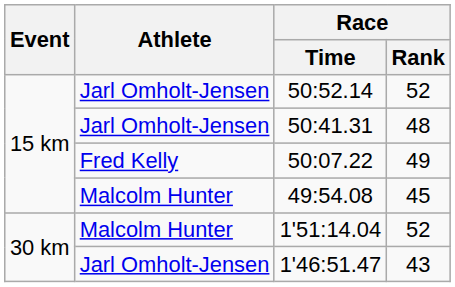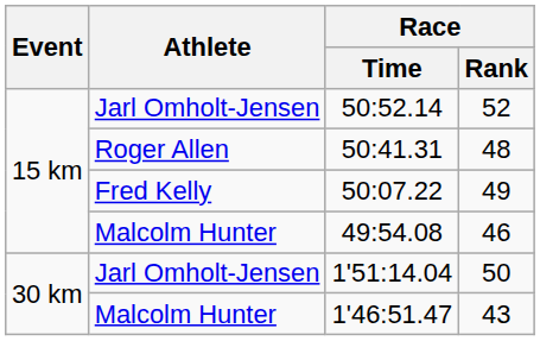 <table class="wikitable" border="1" style="font-size:90%">
 <tr>
 <th rowspan=2>Event</th>
 <th rowspan=2>Athlete</th>
 <th colspan=2>Race</th>
 </tr>
 <tr>
 <th>Time</th>
 <th>Rank</th>
 </tr>
 <tr>
 <td rowspan=4>15 km</td>
 <td><a href='#'>Jarl Omholt-Jensen</a></td>
 <td align=center>50:52.14</td>
 <td align=center>52</td>
 </tr>
 <tr>
-<td><a href='#'>Jarl Omholt-Jensen</a></td>
+<td><a href='#'>Roger Allen</a></td>
 <td align=center>50:41.31</td>
 <td align=center>48</td>
 </tr>
 <tr>
 <td><a href='#'>Fred Kelly</a></td>
 <td align=center>50:07.22</td>
 <td align=center>49</td>
 </tr>
 <tr>
 <td><a href='#'>Malcolm Hunter</a></td>
 <td align=center>49:54.08</td>
-<td align=center>45</td>
+<td align=center>46</td>
 </tr>
 <tr>
 <td rowspan=2>30 km</td>
-<td><a href='#'>Malcolm Hunter</a></td>
+<td><a href='#'>Jarl Omholt-Jensen</a></td>
 <td align=center>1'51:14.04</td>
-<td align=center>52</td>
+<td align=center>50</td>
 </tr>
 <tr>
-<td><a href='#'>Jarl Omholt-Jensen</a></td>
+<td><a href='#'>Malcolm Hunter</a></td>
 <td align=center>1'46:51.47</td>
 <td align=center>43</td>
 </tr>
 </table>
